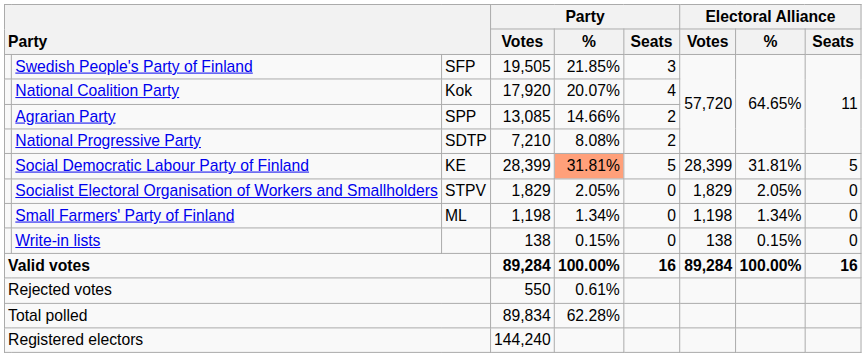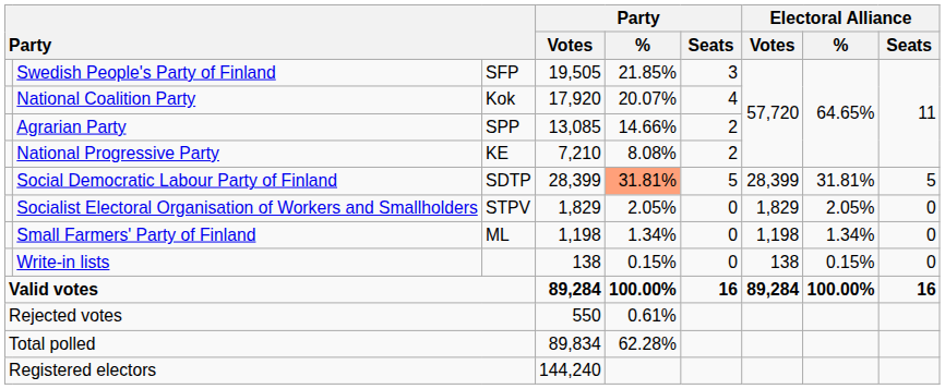 <table class="wikitable" border="1" style="text-align:right;">
 <tr>
 <th style="text-align:left;" valign=bottom rowspan=2 colspan=3>Party</th>
 <th colspan=3>Party</th>
 <th colspan=3>Electoral Alliance</th>
 </tr>
 <tr>
 <th align=center valign=bottom width="50">Votes</th>
 <th align=center valign=bottom width="50">%</th>
 <th align=center valign=bottom width="50">Seats</th>
 <th align=center valign=bottom width="50">Votes</th>
 <th align=center valign=bottom width="50">%</th>
 <th align=center valign=bottom width="50">Seats</th>
 </tr>
 <tr>
 <td></td>
 <td align=left><a href='#'>Swedish People's Party of Finland</a></td>
 <td align=left>SFP</td>
 <td>19,505</td>
 <td>21.85%</td>
 <td>3</td>
 <td rowspan=4>57,720</td>
 <td rowspan=4>64.65%</td>
 <td rowspan=4>11</td>
 </tr>
 <tr>
 <td></td>
 <td align=left><a href='#'>National Coalition Party</a></td>
 <td align=left>Kok</td>
 <td>17,920</td>
 <td>20.07%</td>
 <td>4</td>
 </tr>
 <tr>
 <td></td>
 <td align=left><a href='#'>Agrarian Party</a></td>
 <td align=left>SPP</td>
 <td>13,085</td>
 <td>14.66%</td>
 <td>2</td>
 </tr>
 <tr>
 <td></td>
 <td align=left><a href='#'>National Progressive Party</a></td>
-<td align=left>SDTP</td>
+<td align=left>KE</td>
 <td>7,210</td>
 <td>8.08%</td>
 <td>2</td>
 </tr>
 <tr>
 <td></td>
 <td align=left style="white-space: nowrap;"><a href='#'>Social Democratic Labour Party of Finland</a></td>
-<td align=left>KE</td>
+<td align=left>SDTP</td>
 <td>28,399</td>
 <td style="background: lightsalmon;">31.81%</td>
 <td>5</td>
 <td>28,399</td>
 <td>31.81%</td>
 <td>5</td>
 </tr>
 <tr>
 <td></td>
 <td align=left><a href='#'>Socialist Electoral Organisation of Workers and Smallholders</a></td>
 <td align=left>STPV</td>
 <td>1,829</td>
 <td>2.05%</td>
 <td>0</td>
 <td>1,829</td>
 <td>2.05%</td>
 <td>0</td>
 </tr>
 <tr>
 <td></td>
 <td align=left><a href='#'>Small Farmers' Party of Finland</a></td>
 <td align=left>ML</td>
 <td>1,198</td>
 <td>1.34%</td>
 <td>0</td>
 <td>1,198</td>
 <td>1.34%</td>
 <td>0</td>
 </tr>
 <tr>
 <td></td>
 <td align=left><a href='#'>Write-in lists</a></td>
 <td align=left></td>
 <td>138</td>
 <td>0.15%</td>
 <td>0</td>
 <td>138</td>
 <td>0.15%</td>
 <td>0</td>
 </tr>
 <tr style="font-weight:bold">
 <td align=left colspan=3>Valid votes</td>
 <td>89,284</td>
 <td>100.00%</td>
 <td>16</td>
 <td>89,284</td>
 <td>100.00%</td>
 <td>16</td>
 </tr>
 <tr>
 <td align=left colspan=3>Rejected votes</td>
 <td>550</td>
 <td>0.61%</td>
 <td></td>
 <td></td>
 <td></td>
 <td></td>
 </tr>
 <tr>
 <td align=left colspan=3>Total polled</td>
 <td>89,834</td>
 <td>62.28%</td>
 <td></td>
 <td></td>
 <td></td>
 <td></td>
 </tr>
 <tr>
 <td align=left colspan=3>Registered electors</td>
 <td>144,240</td>
 <td></td>
 <td></td>
 <td></td>
 <td></td>
 <td></td>
 </tr>
 </table>
